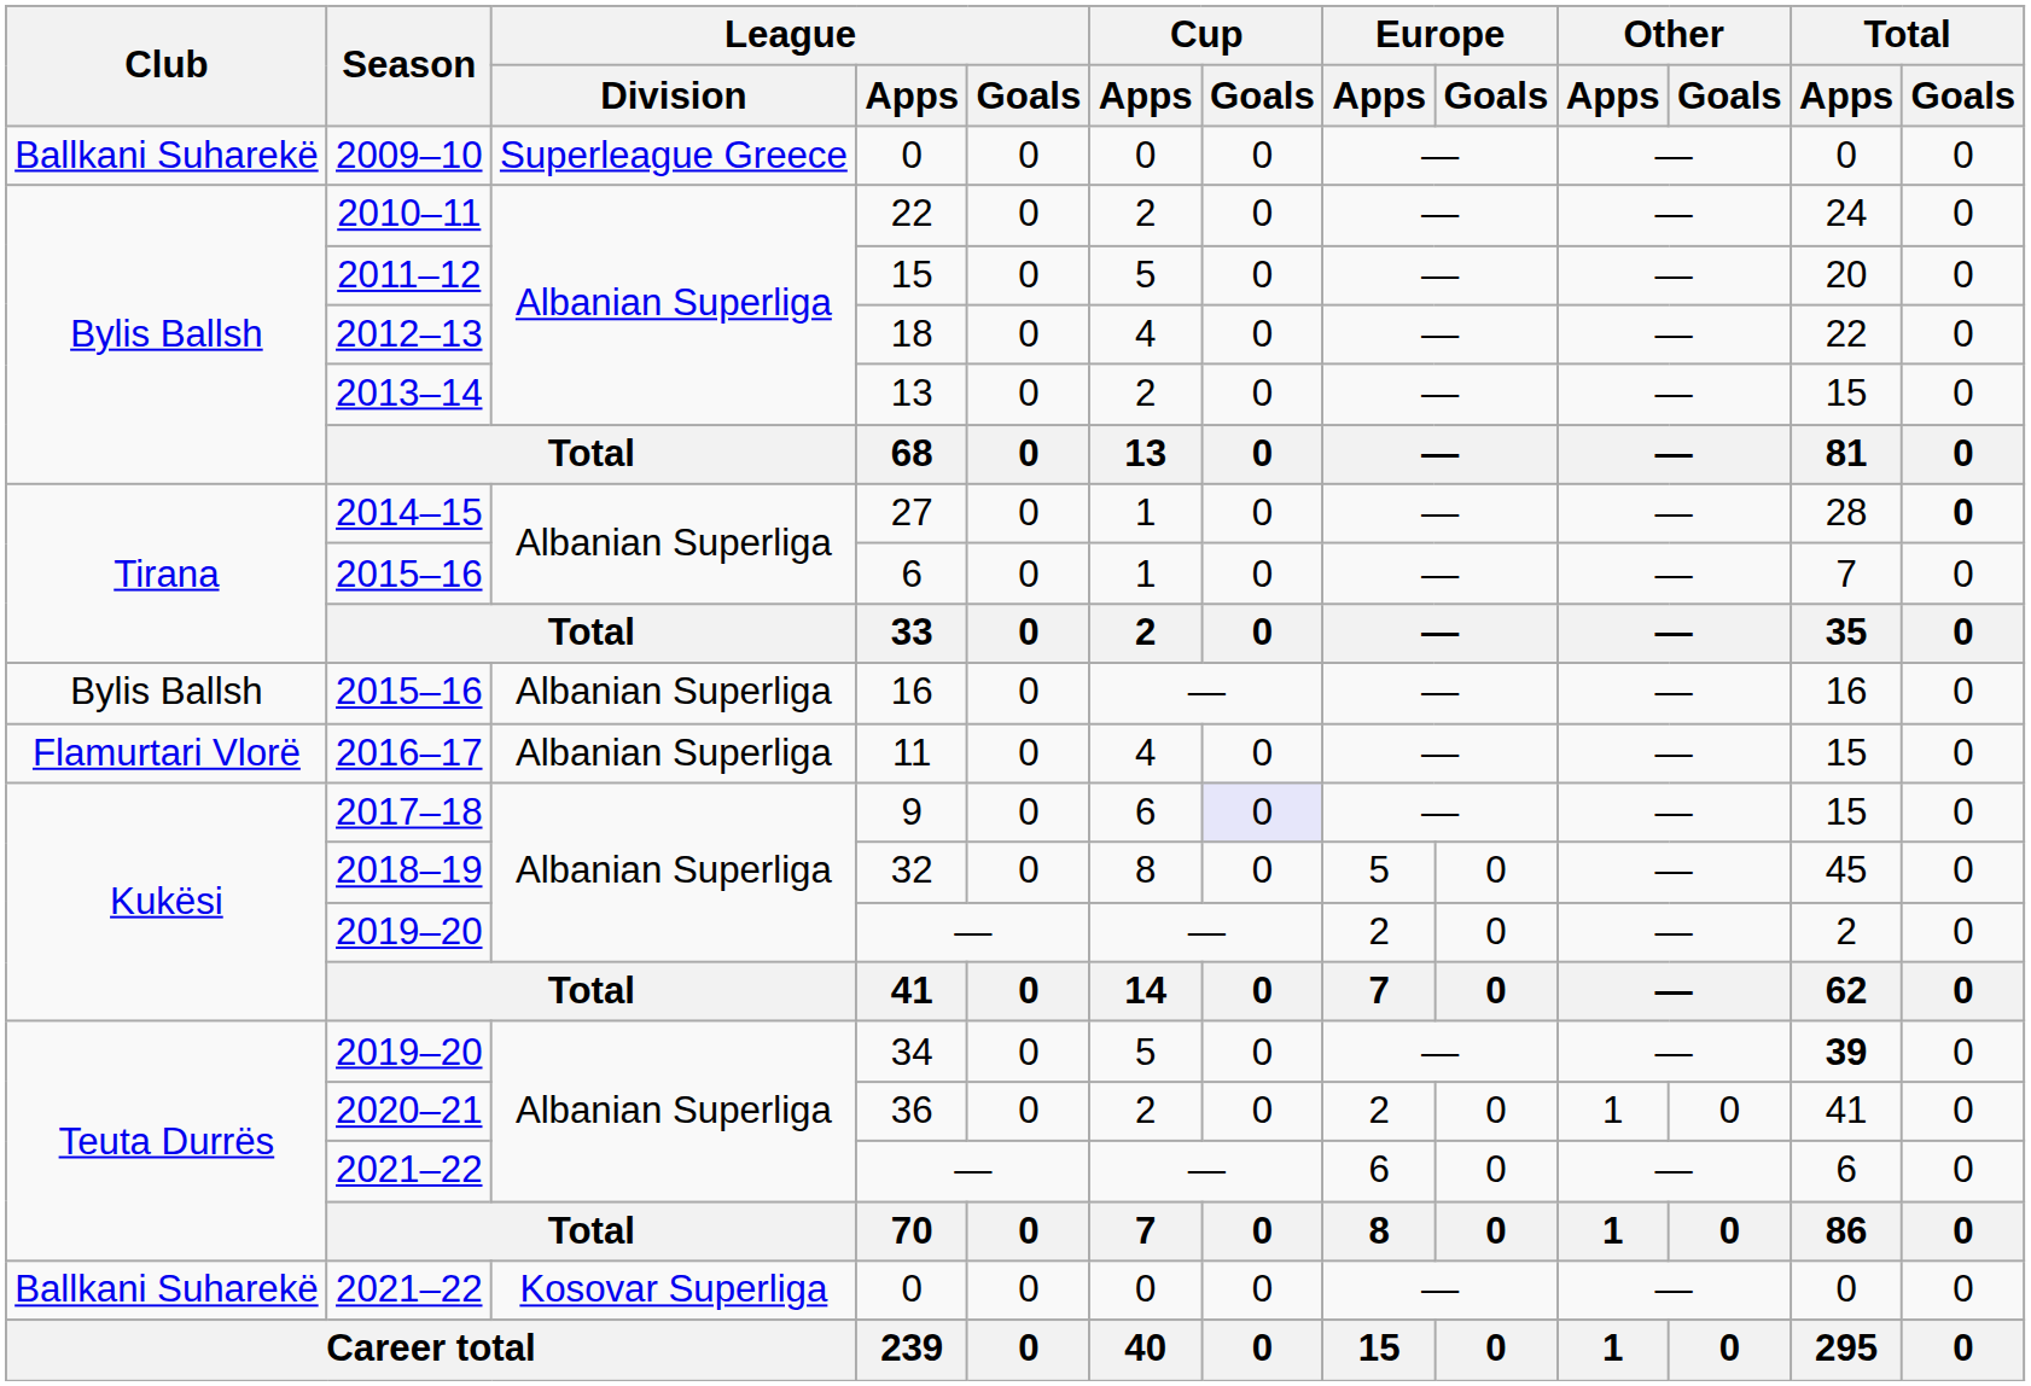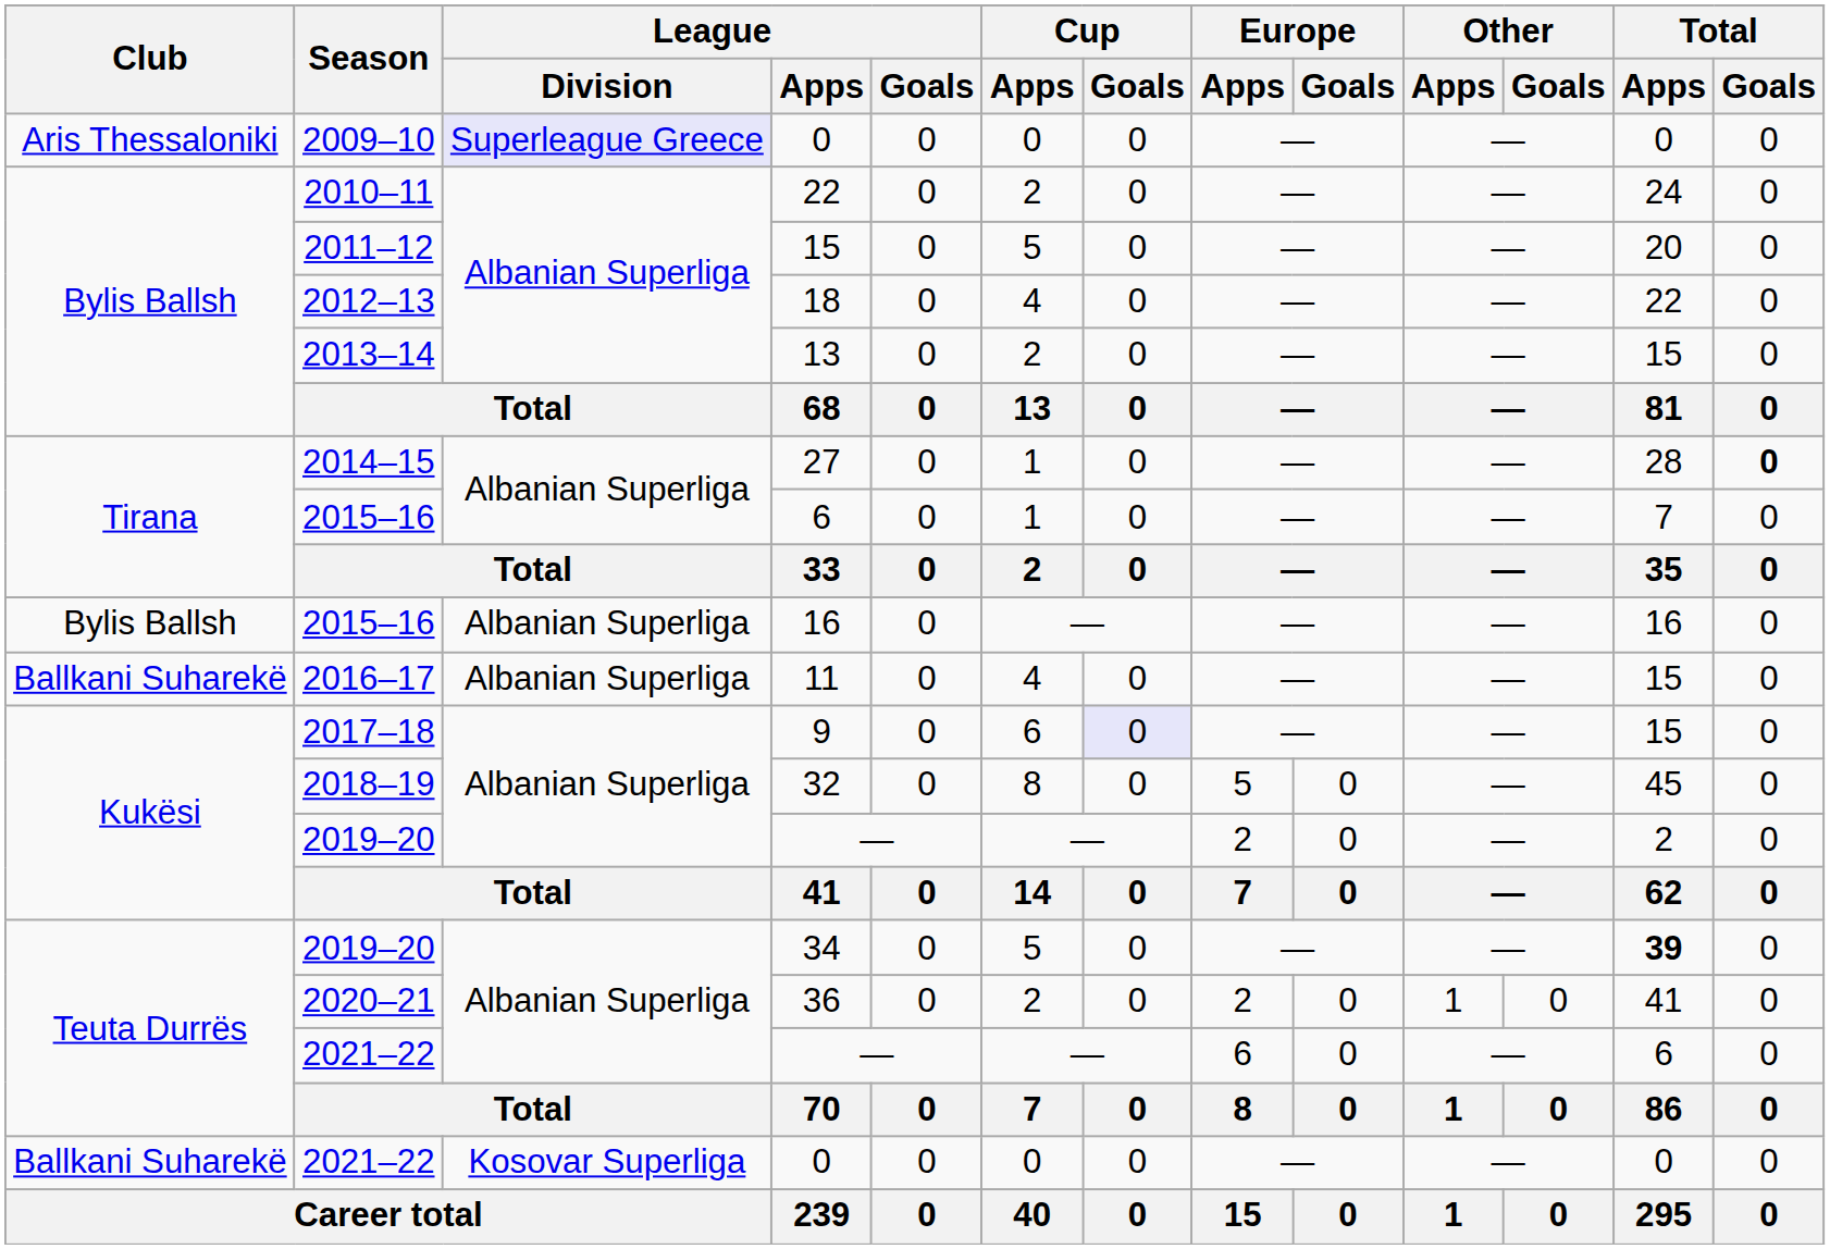 <table class="wikitable" style="text-align:center">
 <tr>
 <th rowspan="2">Club</th>
 <th rowspan="2">Season</th>
 <th colspan="3">League</th>
 <th colspan="2">Cup</th>
 <th colspan="2">Europe</th>
 <th colspan="2">Other</th>
 <th colspan="2">Total</th>
 </tr>
 <tr>
 <th>Division</th>
 <th>Apps</th>
 <th>Goals</th>
 <th>Apps</th>
 <th>Goals</th>
 <th>Apps</th>
 <th>Goals</th>
 <th>Apps</th>
 <th>Goals</th>
 <th>Apps</th>
 <th>Goals</th>
 </tr>
 <tr>
-<td><a href='#'>Ballkani Suharekë</a></td>
+<td><a href='#'>Aris Thessaloniki</a></td>
 <td><a href='#'>2009–10</a></td>
-<td><a href='#'>Superleague Greece</a></td>
+<td style="background: lavender;"><a href='#'>Superleague Greece</a></td>
 <td>0</td>
 <td>0</td>
 <td>0</td>
 <td>0</td>
 <td colspan="2">—</td>
 <td colspan="2">—</td>
 <td>0</td>
 <td>0</td>
 </tr>
 <tr>
 <td rowspan="5"><a href='#'>Bylis Ballsh</a></td>
 <td><a href='#'>2010–11</a></td>
 <td rowspan="4"><a href='#'>Albanian Superliga</a></td>
 <td>22</td>
 <td>0</td>
 <td>2</td>
 <td>0</td>
 <td colspan="2">—</td>
 <td colspan="2">—</td>
 <td>24</td>
 <td>0</td>
 </tr>
 <tr>
 <td><a href='#'>2011–12</a></td>
 <td>15</td>
 <td>0</td>
 <td>5</td>
 <td>0</td>
 <td colspan="2">—</td>
 <td colspan="2">—</td>
 <td>20</td>
 <td>0</td>
 </tr>
 <tr>
 <td><a href='#'>2012–13</a></td>
 <td>18</td>
 <td>0</td>
 <td>4</td>
 <td>0</td>
 <td colspan="2">—</td>
 <td colspan="2">—</td>
 <td>22</td>
 <td>0</td>
 </tr>
 <tr>
 <td><a href='#'>2013–14</a></td>
 <td>13</td>
 <td>0</td>
 <td>2</td>
 <td>0</td>
 <td colspan="2">—</td>
 <td colspan="2">—</td>
 <td>15</td>
 <td>0</td>
 </tr>
 <tr>
 <th colspan="2">Total</th>
 <th>68</th>
 <th>0</th>
 <th>13</th>
 <th>0</th>
 <th colspan="2">—</th>
 <th colspan="2">—</th>
 <th>81</th>
 <th>0</th>
 </tr>
 <tr>
 <td rowspan="3"><a href='#'>Tirana</a></td>
 <td><a href='#'>2014–15</a></td>
 <td rowspan="2">Albanian Superliga</td>
 <td>27</td>
 <td>0</td>
 <td>1</td>
 <td>0</td>
 <td colspan="2">—</td>
 <td colspan="2">—</td>
 <td>28</td>
 <td><strong>0</strong></td>
 </tr>
 <tr>
 <td><a href='#'>2015–16</a></td>
 <td>6</td>
 <td>0</td>
 <td>1</td>
 <td>0</td>
 <td colspan="2">—</td>
 <td colspan="2">—</td>
 <td>7</td>
 <td>0</td>
 </tr>
 <tr>
 <th colspan="2">Total</th>
 <th>33</th>
 <th>0</th>
 <th>2</th>
 <th>0</th>
 <th colspan="2">—</th>
 <th colspan="2">—</th>
 <th>35</th>
 <th>0</th>
 </tr>
 <tr>
 <td>Bylis Ballsh</td>
 <td><a href='#'>2015–16</a></td>
 <td>Albanian Superliga</td>
 <td>16</td>
 <td>0</td>
 <td colspan="2">—</td>
 <td colspan="2">—</td>
 <td colspan="2">—</td>
 <td>16</td>
 <td>0</td>
 </tr>
 <tr>
-<td><a href='#'>Flamurtari Vlorë</a></td>
+<td><a href='#'>Ballkani Suharekë</a></td>
 <td><a href='#'>2016–17</a></td>
 <td>Albanian Superliga</td>
 <td>11</td>
 <td>0</td>
 <td>4</td>
 <td>0</td>
 <td colspan="2">—</td>
 <td colspan="2">—</td>
 <td>15</td>
 <td>0</td>
 </tr>
 <tr>
 <td rowspan="4"><a href='#'>Kukësi</a></td>
 <td><a href='#'>2017–18</a></td>
 <td rowspan="3">Albanian Superliga</td>
 <td>9</td>
 <td>0</td>
 <td>6</td>
 <td style="background: lavender;">0</td>
 <td colspan="2">—</td>
 <td colspan="2">—</td>
 <td>15</td>
 <td>0</td>
 </tr>
 <tr>
 <td><a href='#'>2018–19</a></td>
 <td>32</td>
 <td>0</td>
 <td>8</td>
 <td>0</td>
 <td>5</td>
 <td>0</td>
 <td colspan="2">—</td>
 <td>45</td>
 <td>0</td>
 </tr>
 <tr>
 <td><a href='#'>2019–20</a></td>
 <td colspan="2">—</td>
 <td colspan="2">—</td>
 <td>2</td>
 <td>0</td>
 <td colspan="2">—</td>
 <td>2</td>
 <td>0</td>
 </tr>
 <tr>
 <th colspan="2">Total</th>
 <th>41</th>
 <th>0</th>
 <th>14</th>
 <th>0</th>
 <th>7</th>
 <th>0</th>
 <th colspan="2">—</th>
 <th>62</th>
 <th>0</th>
 </tr>
 <tr>
 <td rowspan="4"><a href='#'>Teuta Durrës</a></td>
 <td><a href='#'>2019–20</a></td>
 <td rowspan="3">Albanian Superliga</td>
 <td>34</td>
 <td>0</td>
 <td>5</td>
 <td>0</td>
 <td colspan="2">—</td>
 <td colspan="2">—</td>
 <td><strong>39</strong></td>
 <td>0</td>
 </tr>
 <tr>
 <td><a href='#'>2020–21</a></td>
 <td>36</td>
 <td>0</td>
 <td>2</td>
 <td>0</td>
 <td>2</td>
 <td>0</td>
 <td>1</td>
 <td>0</td>
 <td>41</td>
 <td>0</td>
 </tr>
 <tr>
 <td><a href='#'>2021–22</a></td>
 <td colspan="2">—</td>
 <td colspan="2">—</td>
 <td>6</td>
 <td>0</td>
 <td colspan="2">—</td>
 <td>6</td>
 <td>0</td>
 </tr>
 <tr>
 <th colspan="2">Total</th>
 <th>70</th>
 <th>0</th>
 <th>7</th>
 <th>0</th>
 <th>8</th>
 <th>0</th>
 <th>1</th>
 <th>0</th>
 <th>86</th>
 <th>0</th>
 </tr>
 <tr>
 <td><a href='#'>Ballkani Suharekë</a></td>
 <td><a href='#'>2021–22</a></td>
 <td><a href='#'>Kosovar Superliga</a></td>
 <td>0</td>
 <td>0</td>
 <td>0</td>
 <td>0</td>
 <td colspan="2">—</td>
 <td colspan="2">—</td>
 <td>0</td>
 <td>0</td>
 </tr>
 <tr>
 <th colspan="3">Career total</th>
 <th>239</th>
 <th>0</th>
 <th>40</th>
 <th>0</th>
 <th>15</th>
 <th>0</th>
 <th>1</th>
 <th>0</th>
 <th>295</th>
 <th>0</th>
 </tr>
 </table>
